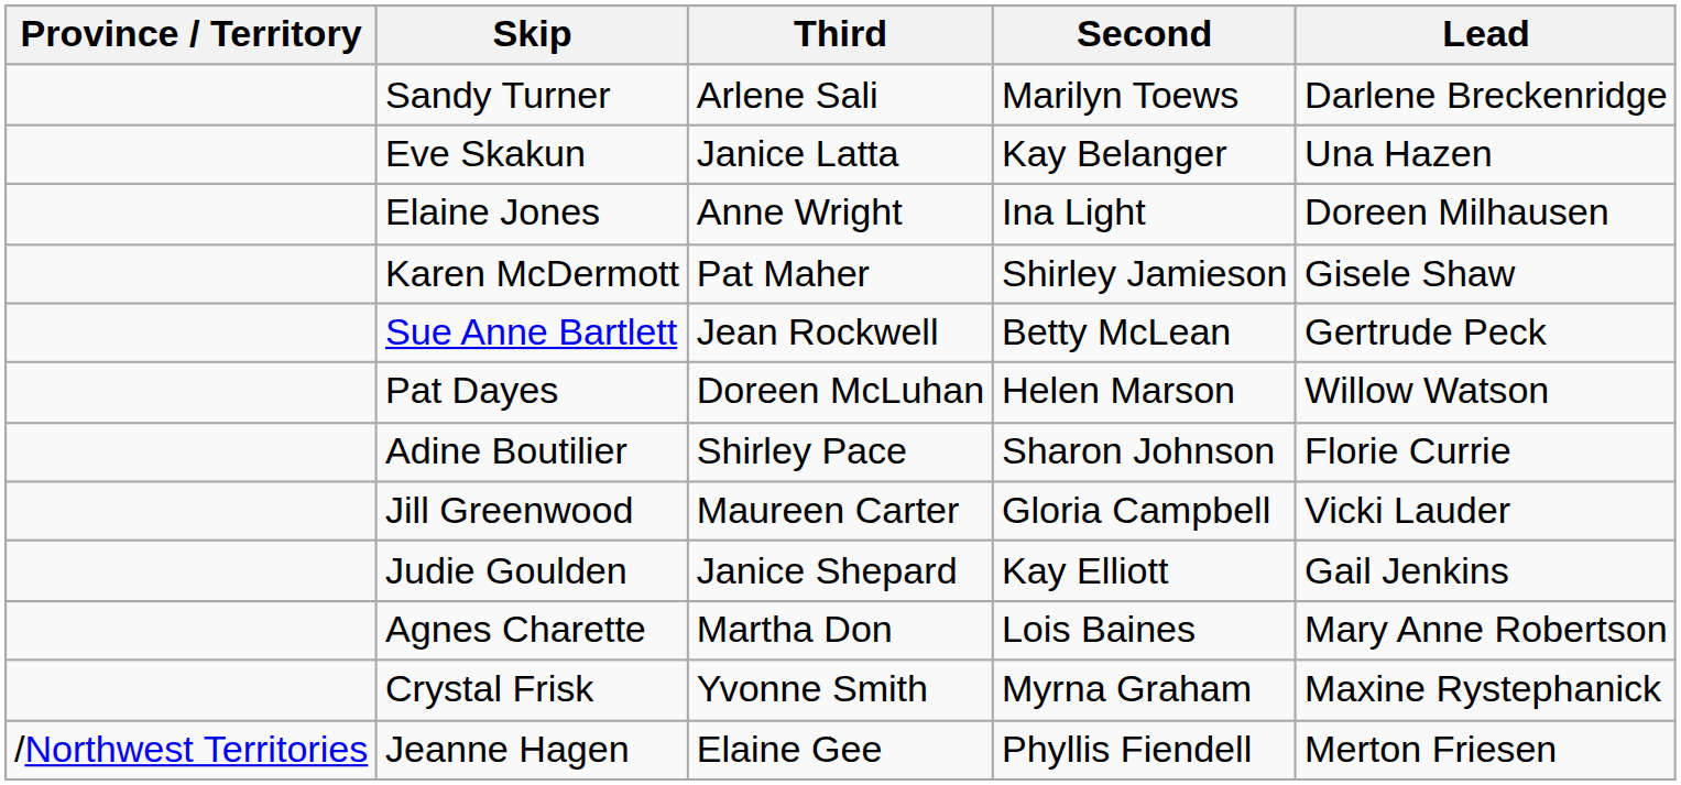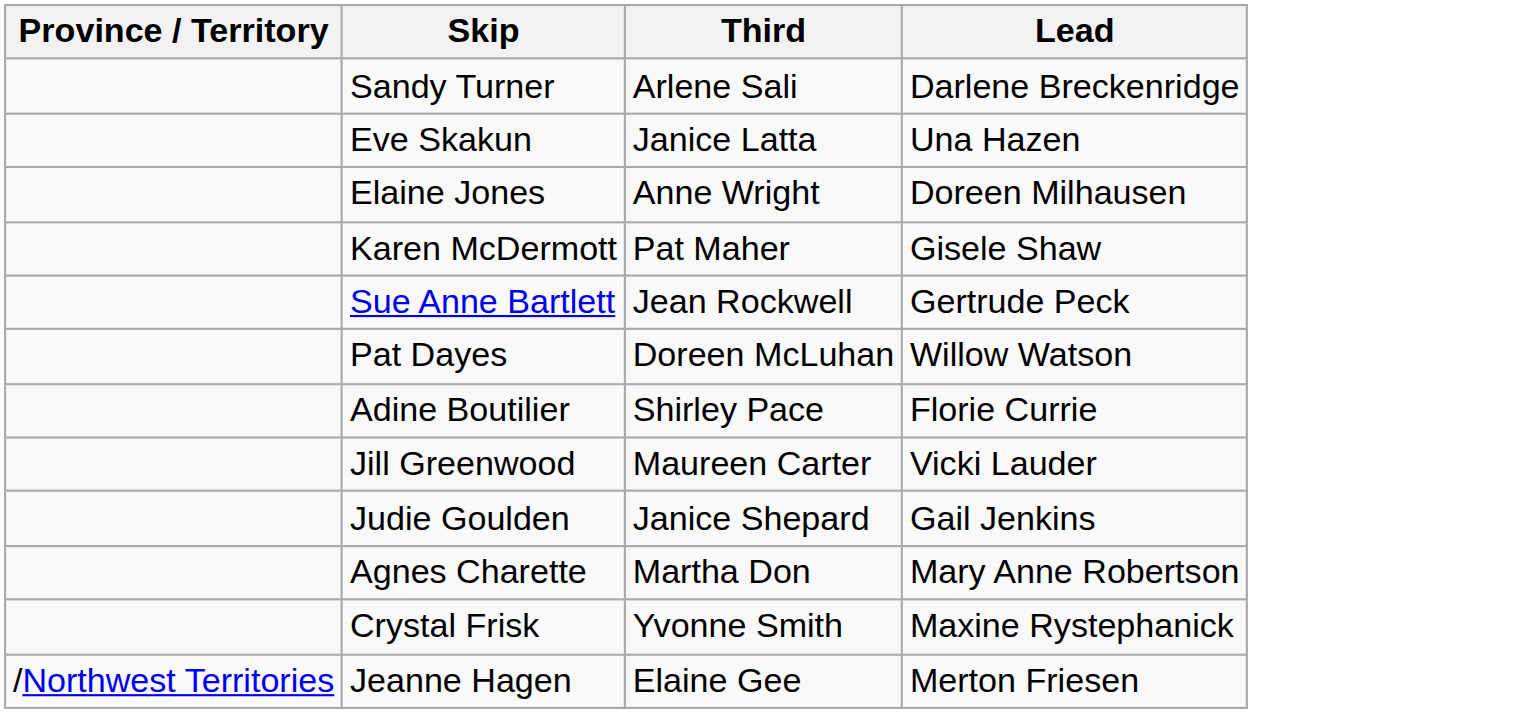 <table class="wikitable">
 <tr>
 <th>Province / Territory</th>
 <th>Skip</th>
 <th>Third</th>
-<th>Second</th>
 <th>Lead</th>
 </tr>
 <tr>
 <td></td>
 <td>Sandy Turner</td>
 <td>Arlene Sali</td>
-<td>Marilyn Toews</td>
 <td>Darlene Breckenridge</td>
 </tr>
 <tr>
 <td></td>
 <td>Eve Skakun</td>
 <td>Janice Latta</td>
-<td>Kay Belanger</td>
 <td>Una Hazen</td>
 </tr>
 <tr>
 <td></td>
 <td>Elaine Jones</td>
 <td>Anne Wright</td>
-<td>Ina Light</td>
 <td>Doreen Milhausen</td>
 </tr>
 <tr>
 <td></td>
 <td>Karen McDermott</td>
 <td>Pat Maher</td>
-<td>Shirley Jamieson</td>
 <td>Gisele Shaw</td>
 </tr>
 <tr>
 <td></td>
 <td><a href='#'>Sue Anne Bartlett</a></td>
 <td>Jean Rockwell</td>
-<td>Betty McLean</td>
 <td>Gertrude Peck</td>
 </tr>
 <tr>
 <td></td>
 <td>Pat Dayes</td>
 <td>Doreen McLuhan</td>
-<td>Helen Marson</td>
 <td>Willow Watson</td>
 </tr>
 <tr>
 <td></td>
 <td>Adine Boutilier</td>
 <td>Shirley Pace</td>
-<td>Sharon Johnson</td>
 <td>Florie Currie</td>
 </tr>
 <tr>
 <td></td>
 <td>Jill Greenwood</td>
 <td>Maureen Carter</td>
-<td>Gloria Campbell</td>
 <td>Vicki Lauder</td>
 </tr>
 <tr>
 <td></td>
 <td>Judie Goulden</td>
 <td>Janice Shepard</td>
-<td>Kay Elliott</td>
 <td>Gail Jenkins</td>
 </tr>
 <tr>
 <td></td>
 <td>Agnes Charette</td>
 <td>Martha Don</td>
-<td>Lois Baines</td>
 <td>Mary Anne Robertson</td>
 </tr>
 <tr>
 <td></td>
 <td>Crystal Frisk</td>
 <td>Yvonne Smith</td>
-<td>Myrna Graham</td>
 <td>Maxine Rystephanick</td>
 </tr>
 <tr>
 <td>/<a href='#'>Northwest Territories</a></td>
 <td>Jeanne Hagen</td>
 <td>Elaine Gee</td>
-<td>Phyllis Fiendell</td>
 <td>Merton Friesen</td>
 </tr>
 </table>
